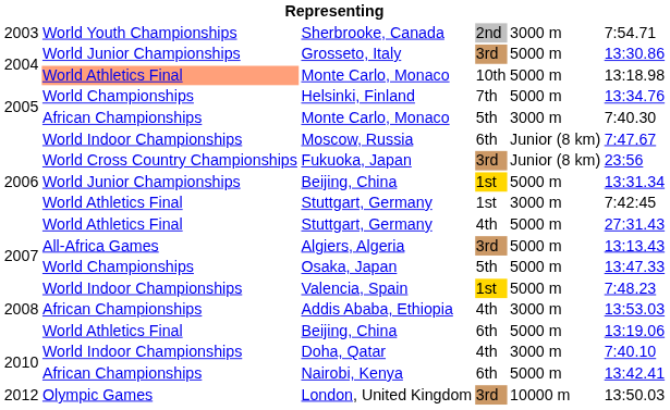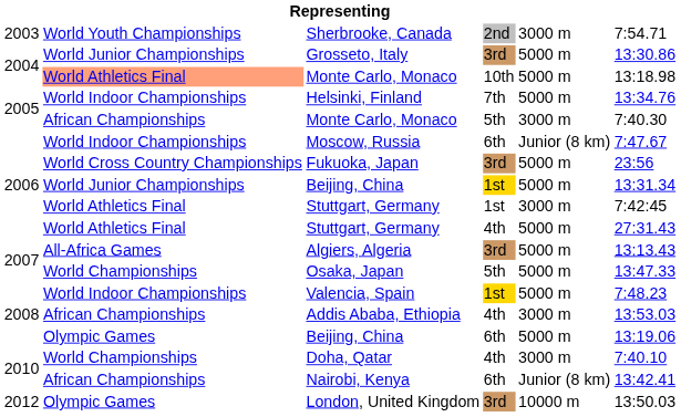 <table>
 <tr>
 <th colspan="6">Representing </th>
 </tr>
 <tr>
 <td>2003</td>
 <td><a href='#'>World Youth Championships</a></td>
 <td><a href='#'>Sherbrooke, Canada</a></td>
 <td bgcolor="silver">2nd</td>
 <td>3000 m</td>
 <td>7:54.71</td>
 </tr>
 <tr>
 <td rowspan=2>2004</td>
 <td><a href='#'>World Junior Championships</a></td>
 <td><a href='#'>Grosseto, Italy</a></td>
 <td bgcolor=cc9966>3rd</td>
 <td>5000 m</td>
 <td><a href='#'>13:30.86</a></td>
 </tr>
 <tr>
 <td style="background: lightsalmon;"><a href='#'>World Athletics Final</a></td>
 <td><a href='#'>Monte Carlo, Monaco</a></td>
 <td>10th</td>
 <td>5000 m</td>
 <td>13:18.98</td>
 </tr>
 <tr>
 <td rowspan=2>2005</td>
-<td><a href='#'>World Championships</a></td>
+<td><a href='#'>World Indoor Championships</a></td>
 <td><a href='#'>Helsinki, Finland</a></td>
 <td>7th</td>
 <td>5000 m</td>
 <td><a href='#'>13:34.76</a></td>
 </tr>
 <tr>
 <td><a href='#'>African Championships</a></td>
 <td><a href='#'>Monte Carlo, Monaco</a></td>
 <td>5th</td>
 <td>3000 m</td>
 <td>7:40.30</td>
 </tr>
 <tr>
 <td rowspan=5>2006</td>
 <td><a href='#'>World Indoor Championships</a></td>
 <td><a href='#'>Moscow, Russia</a></td>
 <td>6th</td>
 <td>Junior (8 km)</td>
 <td><a href='#'>7:47.67</a></td>
 </tr>
 <tr>
 <td><a href='#'>World Cross Country Championships</a></td>
 <td><a href='#'>Fukuoka, Japan</a></td>
 <td bgcolor="cc9966">3rd</td>
-<td>Junior (8 km)</td>
+<td>5000 m</td>
 <td><a href='#'>23:56</a></td>
 </tr>
 <tr>
 <td><a href='#'>World Junior Championships</a></td>
 <td><a href='#'>Beijing, China</a></td>
 <td bgcolor=gold>1st</td>
 <td>5000 m</td>
 <td><a href='#'>13:31.34</a></td>
 </tr>
 <tr>
 <td><a href='#'>World Athletics Final</a></td>
 <td><a href='#'>Stuttgart, Germany</a></td>
 <td>1st</td>
 <td>3000 m</td>
 <td>7:42:45</td>
 </tr>
 <tr>
 <td><a href='#'>World Athletics Final</a></td>
 <td><a href='#'>Stuttgart, Germany</a></td>
 <td>4th</td>
 <td>5000 m</td>
 <td><a href='#'>27:31.43</a></td>
 </tr>
 <tr>
 <td rowspan=2>2007</td>
 <td><a href='#'>All-Africa Games</a></td>
 <td><a href='#'>Algiers, Algeria</a></td>
 <td bgcolor=cc9966>3rd</td>
 <td>5000 m</td>
 <td><a href='#'>13:13.43</a></td>
 </tr>
 <tr>
 <td><a href='#'>World Championships</a></td>
 <td><a href='#'>Osaka, Japan</a></td>
 <td>5th</td>
 <td>5000 m</td>
 <td><a href='#'>13:47.33</a></td>
 </tr>
 <tr>
 <td rowspan=3>2008</td>
 <td><a href='#'>World Indoor Championships</a></td>
 <td><a href='#'>Valencia, Spain</a></td>
 <td bgcolor=gold>1st</td>
 <td>5000 m</td>
 <td><a href='#'>7:48.23</a></td>
 </tr>
 <tr>
 <td><a href='#'>African Championships</a></td>
 <td><a href='#'>Addis Ababa, Ethiopia</a></td>
 <td>4th</td>
 <td>3000 m</td>
 <td><a href='#'>13:53.03</a></td>
 </tr>
 <tr>
-<td><a href='#'>World Athletics Final</a></td>
+<td><a href='#'>Olympic Games</a></td>
 <td><a href='#'>Beijing, China</a></td>
 <td>6th</td>
 <td>5000 m</td>
 <td><a href='#'>13:19.06</a></td>
 </tr>
 <tr>
 <td rowspan=2>2010</td>
-<td><a href='#'>World Indoor Championships</a></td>
+<td><a href='#'>World Championships</a></td>
 <td><a href='#'>Doha, Qatar</a></td>
 <td>4th</td>
 <td>3000 m</td>
 <td><a href='#'>7:40.10</a></td>
 </tr>
 <tr>
 <td><a href='#'>African Championships</a></td>
 <td><a href='#'>Nairobi, Kenya</a></td>
 <td>6th</td>
-<td>5000 m</td>
+<td>Junior (8 km)</td>
 <td><a href='#'>13:42.41</a></td>
 </tr>
 <tr>
 <td>2012</td>
 <td><a href='#'>Olympic Games</a></td>
 <td><a href='#'>London</a>, United Kingdom</td>
 <td bgcolor=cc9966>3rd</td>
 <td>10000 m</td>
 <td>13:50.03</td>
 </tr>
 </table>
